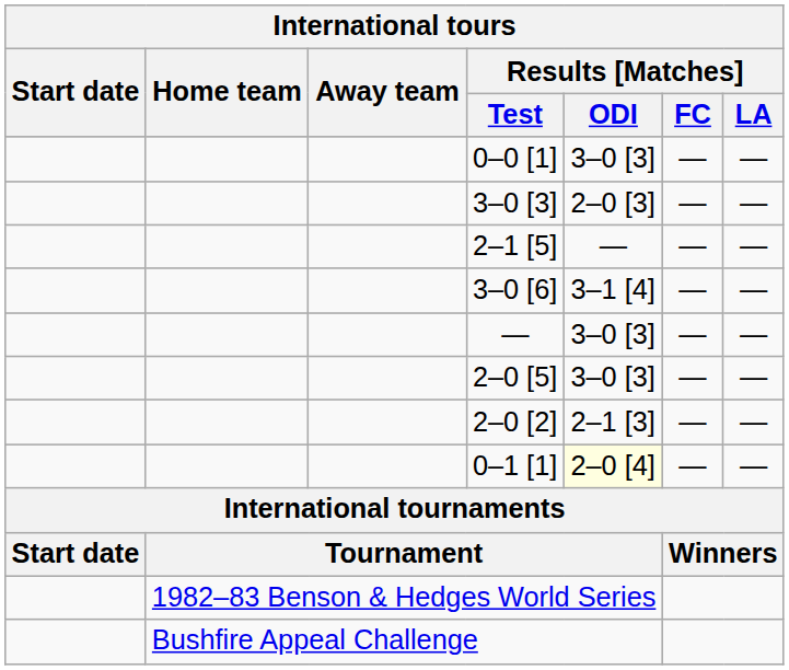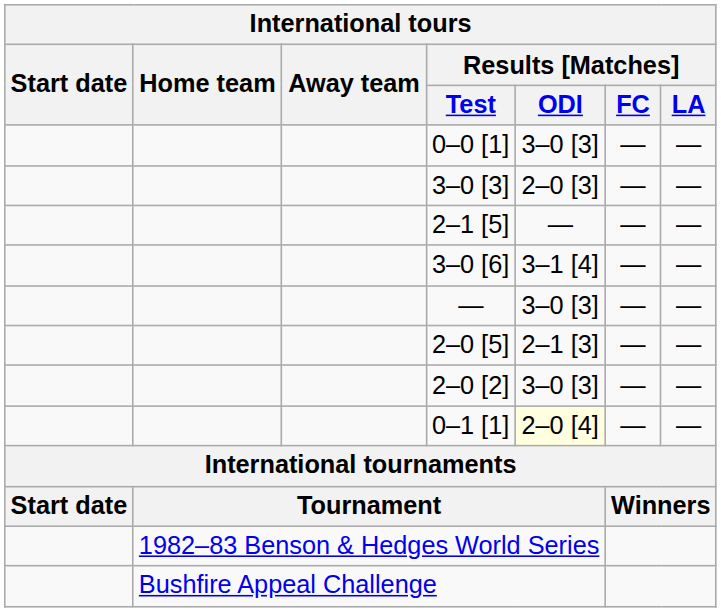 <table class="wikitable">
 <tr>
 <th colspan="7">International tours</th>
 </tr>
 <tr>
 <th rowspan="2">Start date</th>
 <th rowspan="2">Home team</th>
 <th rowspan="2">Away team</th>
 <th colspan="4">Results [Matches]</th>
 </tr>
 <tr>
 <th><a href='#'>Test</a></th>
 <th><a href='#'>ODI</a></th>
 <th><a href='#'>FC</a></th>
 <th><a href='#'>LA</a></th>
 </tr>
 <tr>
 <td><a href='#'></a></td>
 <td></td>
 <td></td>
 <td>0–0 [1]</td>
 <td>3–0 [3]</td>
 <td ; style="text-align:center">—</td>
 <td ; style="text-align:center">—</td>
 </tr>
 <tr>
 <td><a href='#'></a></td>
 <td></td>
 <td></td>
 <td>3–0 [3]</td>
 <td>2–0 [3]</td>
 <td ; style="text-align:center">—</td>
 <td ; style="text-align:center">—</td>
 </tr>
 <tr>
 <td><a href='#'></a></td>
 <td></td>
 <td></td>
 <td>2–1 [5]</td>
 <td ; style="text-align:center">—</td>
 <td ; style="text-align:center">—</td>
 <td ; style="text-align:center">—</td>
 </tr>
 <tr>
 <td><a href='#'></a></td>
 <td></td>
 <td></td>
 <td>3–0 [6]</td>
 <td>3–1 [4]</td>
 <td ; style="text-align:center">—</td>
 <td ; style="text-align:center">—</td>
 </tr>
 <tr>
 <td><a href='#'></a></td>
 <td></td>
 <td></td>
 <td ; style="text-align:center">—</td>
 <td>3–0 [3]</td>
 <td ; style="text-align:center">—</td>
 <td ; style="text-align:center">—</td>
 </tr>
 <tr>
 <td><a href='#'></a></td>
 <td></td>
 <td></td>
 <td>2–0 [5]</td>
-<td>3–0 [3]</td>
+<td>2–1 [3]</td>
 <td ; style="text-align:center">—</td>
 <td ; style="text-align:center">—</td>
 </tr>
 <tr>
 <td><a href='#'></a></td>
 <td></td>
 <td></td>
 <td>2–0 [2]</td>
-<td>2–1 [3]</td>
+<td>3–0 [3]</td>
 <td ; style="text-align:center">—</td>
 <td ; style="text-align:center">—</td>
 </tr>
 <tr>
 <td><a href='#'></a></td>
 <td></td>
 <td></td>
 <td>0–1 [1]</td>
 <td style="background: lightyellow;">2–0 [4]</td>
 <td ; style="text-align:center">—</td>
 <td ; style="text-align:center">—</td>
 </tr>
 <tr>
 <th colspan="7">International tournaments</th>
 </tr>
 <tr>
 <th>Start date</th>
 <th colspan="4">Tournament</th>
 <th colspan="2">Winners</th>
 </tr>
 <tr>
 <td><a href='#'></a></td>
 <td colspan="4"> <a href='#'>1982–83 Benson & Hedges World Series</a></td>
 <td colspan="2"></td>
 </tr>
 <tr>
 <td><a href='#'></a></td>
 <td colspan="4"> <a href='#'>Bushfire Appeal Challenge</a></td>
 <td colspan="2"></td>
 </tr>
 </table>
